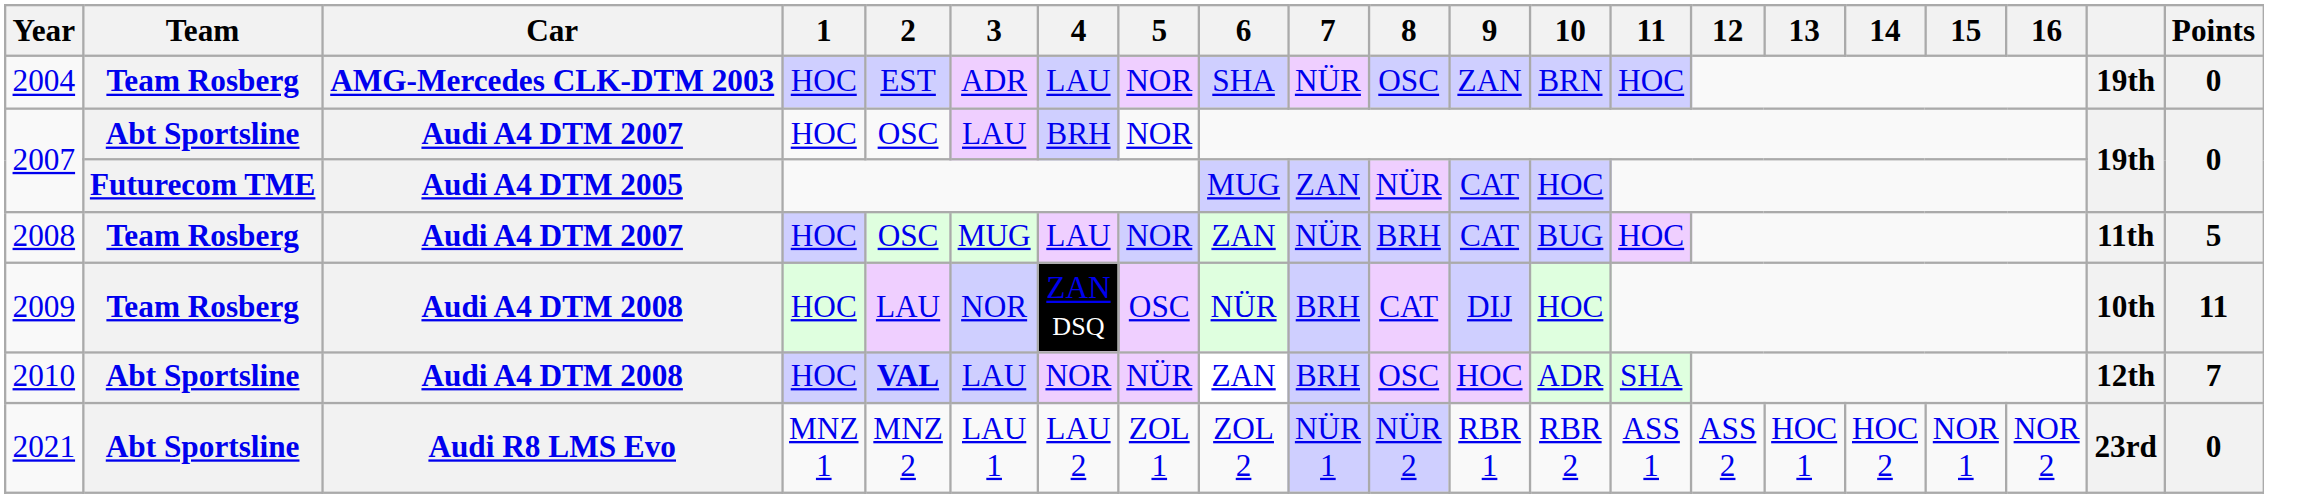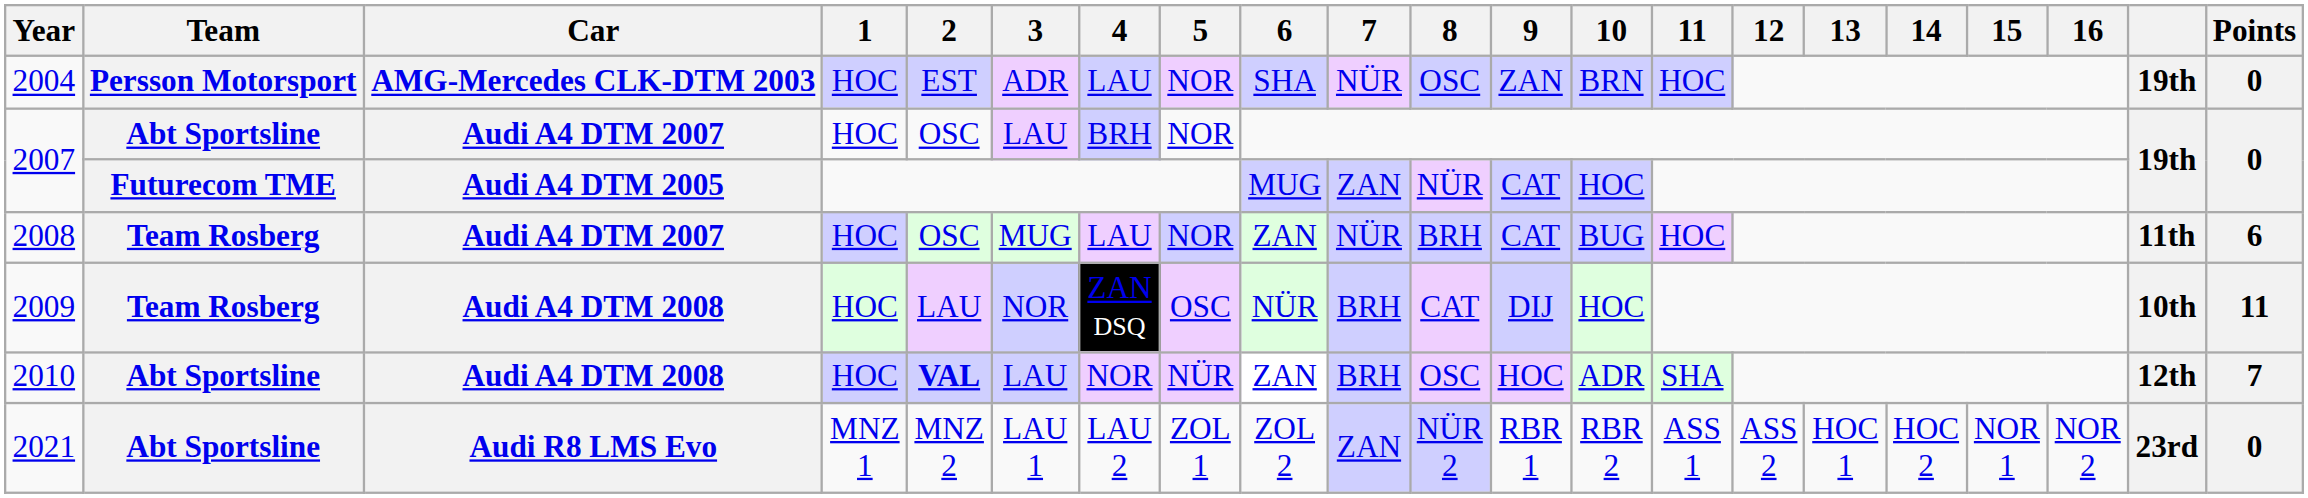 <table class="wikitable" style="text-align:center; font-size:85%;">
 <tr>
 <th>Year</th>
 <th>Team</th>
 <th>Car</th>
 <th>1</th>
 <th>2</th>
 <th>3</th>
 <th>4</th>
 <th>5</th>
 <th>6</th>
 <th>7</th>
 <th>8</th>
 <th>9</th>
 <th>10</th>
 <th>11</th>
 <th>12</th>
 <th>13</th>
 <th>14</th>
 <th>15</th>
 <th>16</th>
 <th></th>
 <th>Points</th>
 </tr>
 <tr>
 <td><a href='#'>2004</a></td>
-<th nowrap><a href='#'>Team Rosberg</a></th>
+<th nowrap><a href='#'>Persson Motorsport</a></th>
 <th nowrap><a href='#'>AMG-Mercedes CLK-DTM 2003</a></th>
 <td style="background:#cfcfff;"><a href='#'>HOC</a><br></td>
 <td style="background:#cfcfff;"><a href='#'>EST</a><br></td>
 <td style="background:#efcfff;"><a href='#'>ADR</a><br></td>
 <td style="background:#cfcfff;"><a href='#'>LAU</a><br></td>
 <td style="background:#efcfff;"><a href='#'>NOR</a><br></td>
 <td style="background:#cfcfff;"><a href='#'>SHA</a><br></td>
 <td style="background:#efcfff;"><a href='#'>NÜR</a><br></td>
 <td style="background:#cfcfff;"><a href='#'>OSC</a><br></td>
 <td style="background:#cfcfff;"><a href='#'>ZAN</a><br></td>
 <td style="background:#cfcfff;"><a href='#'>BRN</a><br></td>
 <td style="background:#cfcfff;"><a href='#'>HOC</a><br></td>
 <td colspan=5></td>
 <th>19th</th>
 <th>0</th>
 </tr>
 <tr>
 <td rowspan=2><a href='#'>2007</a></td>
 <th nowrap><a href='#'>Abt Sportsline</a></th>
 <th nowrap><a href='#'>Audi A4 DTM 2007</a></th>
 <td><a href='#'>HOC</a></td>
 <td><a href='#'>OSC</a></td>
 <td style="background:#efcfff;"><a href='#'>LAU</a><br></td>
 <td style="background:#cfcfff;"><a href='#'>BRH</a><br></td>
 <td><a href='#'>NOR</a></td>
 <td colspan=11></td>
 <th rowspan=2>19th</th>
 <th rowspan=2>0</th>
 </tr>
 <tr>
 <th nowrap><a href='#'>Futurecom TME</a></th>
 <th nowrap><a href='#'>Audi A4 DTM 2005</a></th>
 <td colspan=5></td>
 <td style="background:#cfcfff;"><a href='#'>MUG</a><br></td>
 <td style="background:#cfcfff;"><a href='#'>ZAN</a><br></td>
 <td style="background:#efcfff;"><a href='#'>NÜR</a><br></td>
 <td style="background:#cfcfff;"><a href='#'>CAT</a><br></td>
 <td style="background:#cfcfff;"><a href='#'>HOC</a><br></td>
 <td colspan=6></td>
 </tr>
 <tr>
 <td><a href='#'>2008</a></td>
 <th nowrap><a href='#'>Team Rosberg</a></th>
 <th nowrap><a href='#'>Audi A4 DTM 2007</a></th>
 <td style="background:#cfcfff;"><a href='#'>HOC</a><br></td>
 <td style="background:#dfffdf;"><a href='#'>OSC</a><br></td>
 <td style="background:#dfffdf;"><a href='#'>MUG</a><br></td>
 <td style="background:#efcfff;"><a href='#'>LAU</a><br></td>
 <td style="background:#cfcfff;"><a href='#'>NOR</a><br></td>
 <td style="background:#dfffdf;"><a href='#'>ZAN</a><br></td>
 <td style="background:#cfcfff;"><a href='#'>NÜR</a><br></td>
 <td style="background:#cfcfff;"><a href='#'>BRH</a><br></td>
 <td style="background:#cfcfff;"><a href='#'>CAT</a><br></td>
 <td style="background:#cfcfff;"><a href='#'>BUG</a><br></td>
 <td style="background:#efcfff;"><a href='#'>HOC</a><br></td>
 <td colspan=5></td>
 <th>11th</th>
-<th>5</th>
+<th>6</th>
 </tr>
 <tr>
 <td><a href='#'>2009</a></td>
 <th nowrap><a href='#'>Team Rosberg</a></th>
 <th nowrap><a href='#'>Audi A4 DTM 2008</a></th>
 <td style="background:#dfffdf;"><a href='#'>HOC</a><br></td>
 <td style="background:#efcfff;"><a href='#'>LAU</a><br></td>
 <td style="background:#cfcfff;"><a href='#'>NOR</a><br></td>
 <td style="background:#000000; color:white"><a href='#'><span>ZAN</span></a><br><small>DSQ</small></td>
 <td style="background:#efcfff;"><a href='#'>OSC</a><br></td>
 <td style="background:#dfffdf;"><a href='#'>NÜR</a><br></td>
 <td style="background:#cfcfff;"><a href='#'>BRH</a><br></td>
 <td style="background:#efcfff;"><a href='#'>CAT</a><br></td>
 <td style="background:#cfcfff;"><a href='#'>DIJ</a><br></td>
 <td style="background:#dfffdf;"><a href='#'>HOC</a><br></td>
 <td colspan=6></td>
 <th>10th</th>
 <th>11</th>
 </tr>
 <tr>
 <td><a href='#'>2010</a></td>
 <th nowrap><a href='#'>Abt Sportsline</a></th>
 <th nowrap><a href='#'>Audi A4 DTM 2008</a></th>
 <td style="background:#cfcfff;"><a href='#'>HOC</a><br></td>
 <td style="background:#cfcfff;"><strong><a href='#'>VAL</a><br></strong></td>
 <td style="background:#cfcfff;"><a href='#'>LAU</a><br></td>
 <td style="background:#efcfff;"><a href='#'>NOR</a><br></td>
 <td style="background:#efcfff;"><a href='#'>NÜR</a><br></td>
 <td style="background:#ffffff;"><a href='#'>ZAN</a><br></td>
 <td style="background:#cfcfff;"><a href='#'>BRH</a><br></td>
 <td style="background:#efcfff;"><a href='#'>OSC</a><br></td>
 <td style="background:#efcfff;"><a href='#'>HOC</a><br></td>
 <td style="background:#dfffdf;"><a href='#'>ADR</a><br></td>
 <td style="background:#dfffdf;"><a href='#'>SHA</a><br></td>
 <td colspan=5></td>
 <th>12th</th>
 <th>7</th>
 </tr>
 <tr>
 <td><a href='#'>2021</a></td>
 <th nowrap><a href='#'>Abt Sportsline</a></th>
 <th nowrap><a href='#'>Audi R8 LMS Evo</a></th>
 <td><a href='#'>MNZ<br>1</a></td>
 <td><a href='#'>MNZ<br>2</a></td>
 <td><a href='#'>LAU<br>1</a></td>
 <td><a href='#'>LAU<br>2</a></td>
 <td><a href='#'>ZOL<br>1</a></td>
 <td><a href='#'>ZOL<br>2</a></td>
-<td style="background:#CFCFFF;"><a href='#'>NÜR<br>1</a><br></td>
+<td style="background:#cfcfff;"><a href='#'>ZAN</a><br></td>
 <td style="background:#CFCFFF;"><a href='#'>NÜR<br>2</a><br></td>
 <td><a href='#'>RBR<br>1</a></td>
 <td><a href='#'>RBR<br>2</a></td>
 <td><a href='#'>ASS<br>1</a></td>
 <td><a href='#'>ASS<br>2</a></td>
 <td><a href='#'>HOC<br>1</a></td>
 <td><a href='#'>HOC<br>2</a></td>
 <td><a href='#'>NOR<br>1</a></td>
 <td><a href='#'>NOR<br>2</a></td>
 <th>23rd</th>
 <th>0</th>
 </tr>
 </table>
